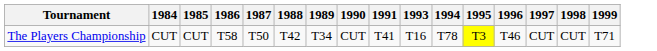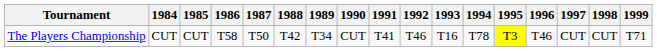 <table class="wikitable" style="font-size:95%;text-align:center;">
 <tr>
 <th>Tournament</th>
 <th>1984</th>
 <th>1985</th>
 <th>1986</th>
 <th>1987</th>
 <th>1988</th>
 <th>1989</th>
 <th>1990</th>
 <th>1991</th>
+<th>1992</th>
 <th>1993</th>
 <th>1994</th>
 <th>1995</th>
 <th>1996</th>
 <th>1997</th>
 <th>1998</th>
 <th>1999</th>
 </tr>
 <tr>
 <td align=left><a href='#'>The Players Championship</a></td>
 <td>CUT</td>
 <td>CUT</td>
 <td>T58</td>
 <td>T50</td>
 <td>T42</td>
 <td>T34</td>
 <td>CUT</td>
 <td>T41</td>
+<td>T46</td>
 <td>T16</td>
 <td>T78</td>
 <td style="background:yellow;">T3</td>
 <td>T46</td>
 <td>CUT</td>
 <td>CUT</td>
 <td>T71</td>
 </tr>
 </table>
